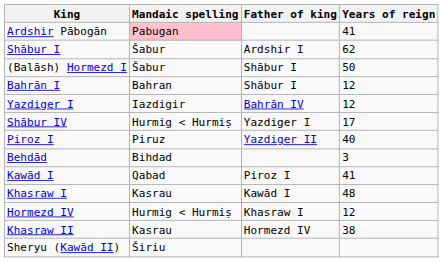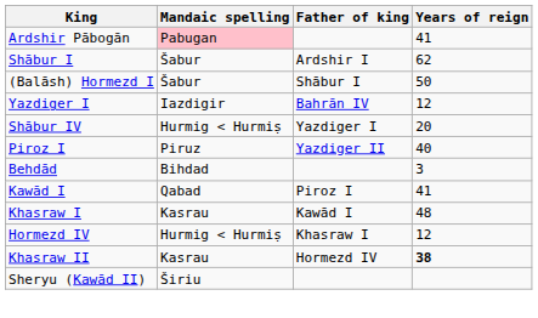 <table class="wikitable sortable">
 <tr>
 <th>King</th>
 <th>Mandaic spelling</th>
 <th>Father of king</th>
 <th>Years of reign</th>
 </tr>
 <tr>
 <td><a href='#'>Ardshir</a> Pābogān</td>
 <td style="background: pink;">Pabugan</td>
 <td></td>
 <td>41</td>
 </tr>
 <tr>
 <td><a href='#'>Shābur I</a></td>
 <td>Šabur</td>
 <td>Ardshir I</td>
 <td>62</td>
 </tr>
 <tr>
 <td>(Balāsh) <a href='#'>Hormezd I</a></td>
 <td>Šabur</td>
 <td>Shābur I</td>
 <td>50</td>
 </tr>
 <tr>
-<td><a href='#'>Bahrān I</a></td>
-<td>Bahran</td>
-<td>Shābur I</td>
-<td>12</td>
-</tr>
-<tr>
 <td><a href='#'>Yazdiger I</a></td>
 <td>Iazdigir</td>
 <td><a href='#'>Bahrān IV</a></td>
 <td>12</td>
 </tr>
 <tr>
 <td><a href='#'>Shābur IV</a></td>
 <td>Hurmig < Hurmiṣ</td>
 <td>Yazdiger I</td>
-<td>17</td>
+<td>20</td>
 </tr>
 <tr>
 <td><a href='#'>Piroz I</a></td>
 <td>Piruz</td>
 <td><a href='#'>Yazdiger II</a></td>
 <td>40</td>
 </tr>
 <tr>
 <td><a href='#'>Behdād</a></td>
 <td>Bihdad</td>
 <td></td>
 <td>3</td>
 </tr>
 <tr>
 <td><a href='#'>Kawād I</a></td>
 <td>Qabad</td>
 <td>Piroz I</td>
 <td>41</td>
 </tr>
 <tr>
 <td><a href='#'>Khasraw I</a></td>
 <td>Kasrau</td>
 <td>Kawād I</td>
 <td>48</td>
 </tr>
 <tr>
 <td><a href='#'>Hormezd IV</a></td>
 <td>Hurmig < Hurmiṣ</td>
 <td>Khasraw I</td>
 <td>12</td>
 </tr>
 <tr>
 <td><a href='#'>Khasraw II</a></td>
 <td>Kasrau</td>
 <td>Hormezd IV</td>
-<td>38</td>
+<td><strong>38</strong></td>
 </tr>
 <tr>
 <td>Sheryu (<a href='#'>Kawād II</a>)</td>
 <td>Širiu</td>
 <td></td>
 <td></td>
 </tr>
 </table>
